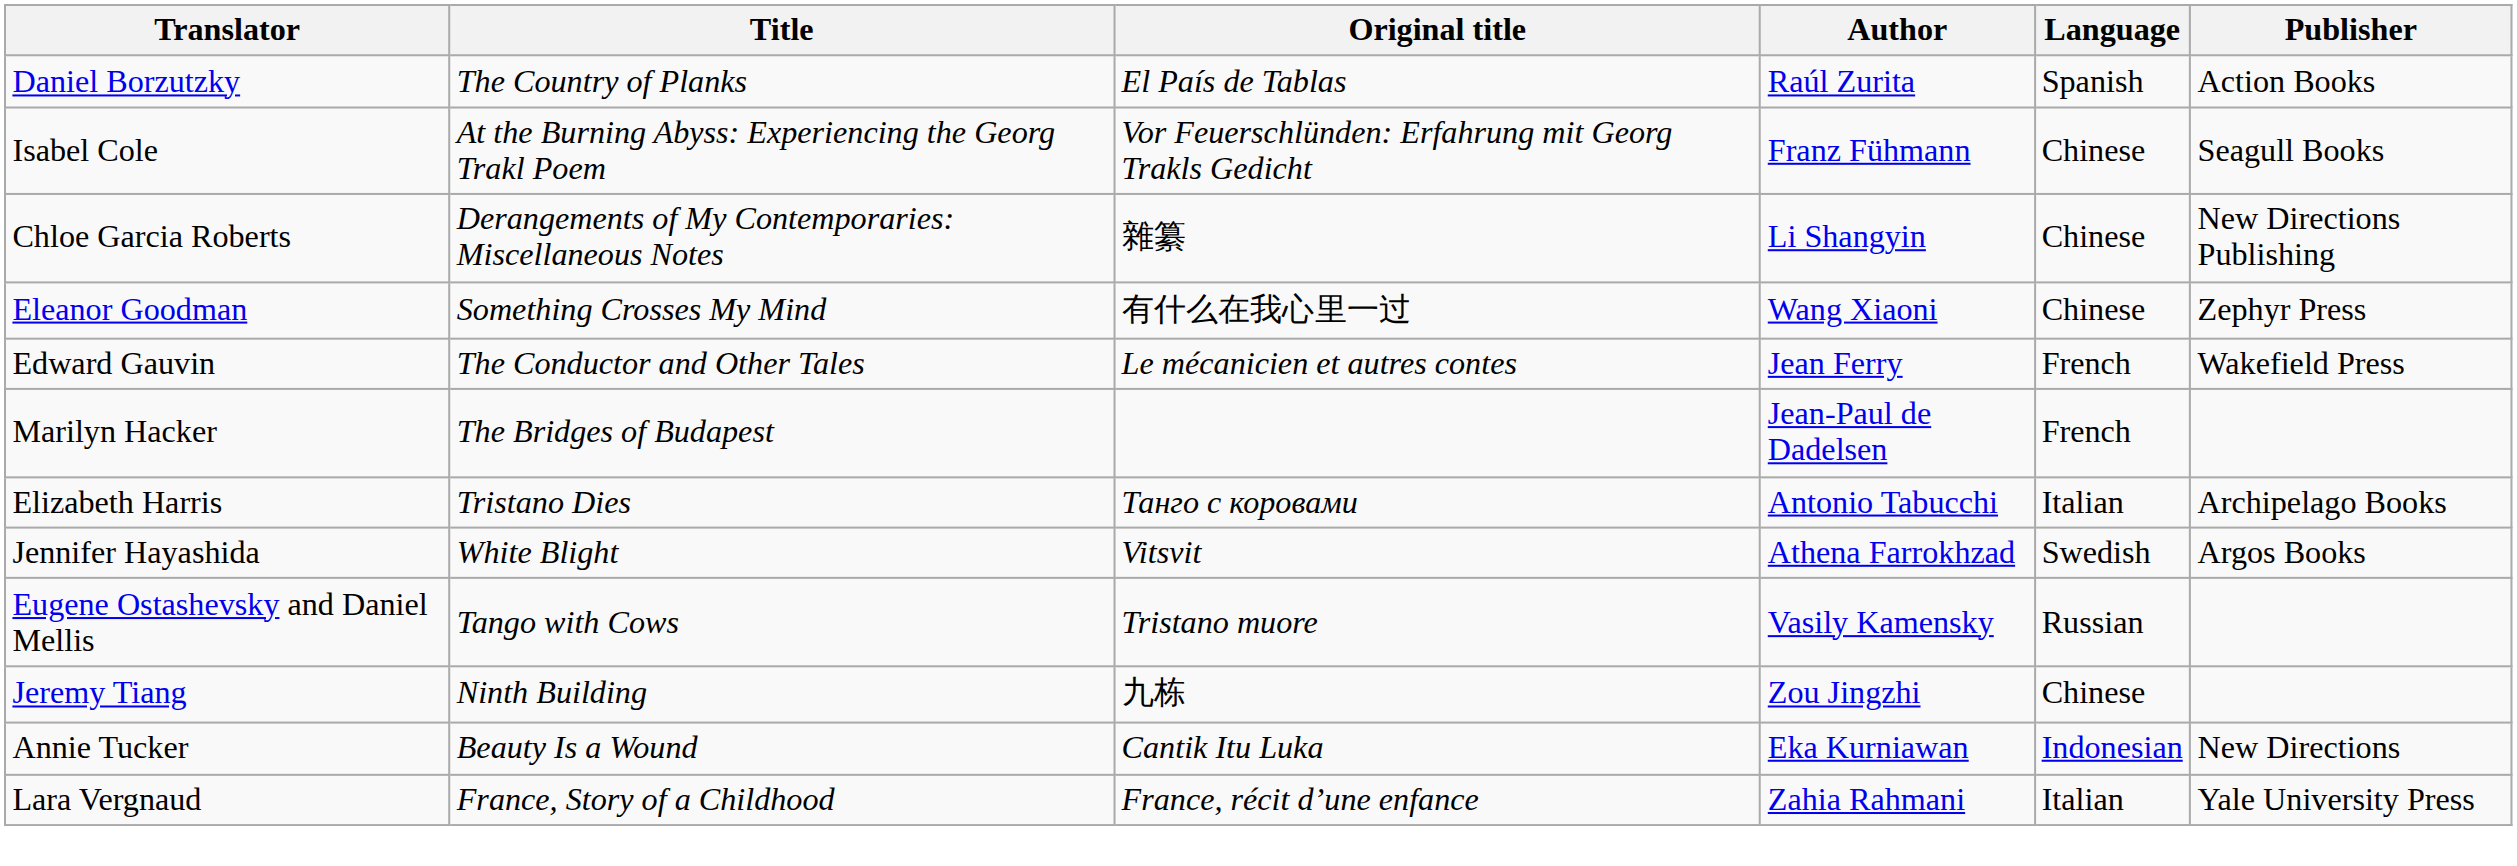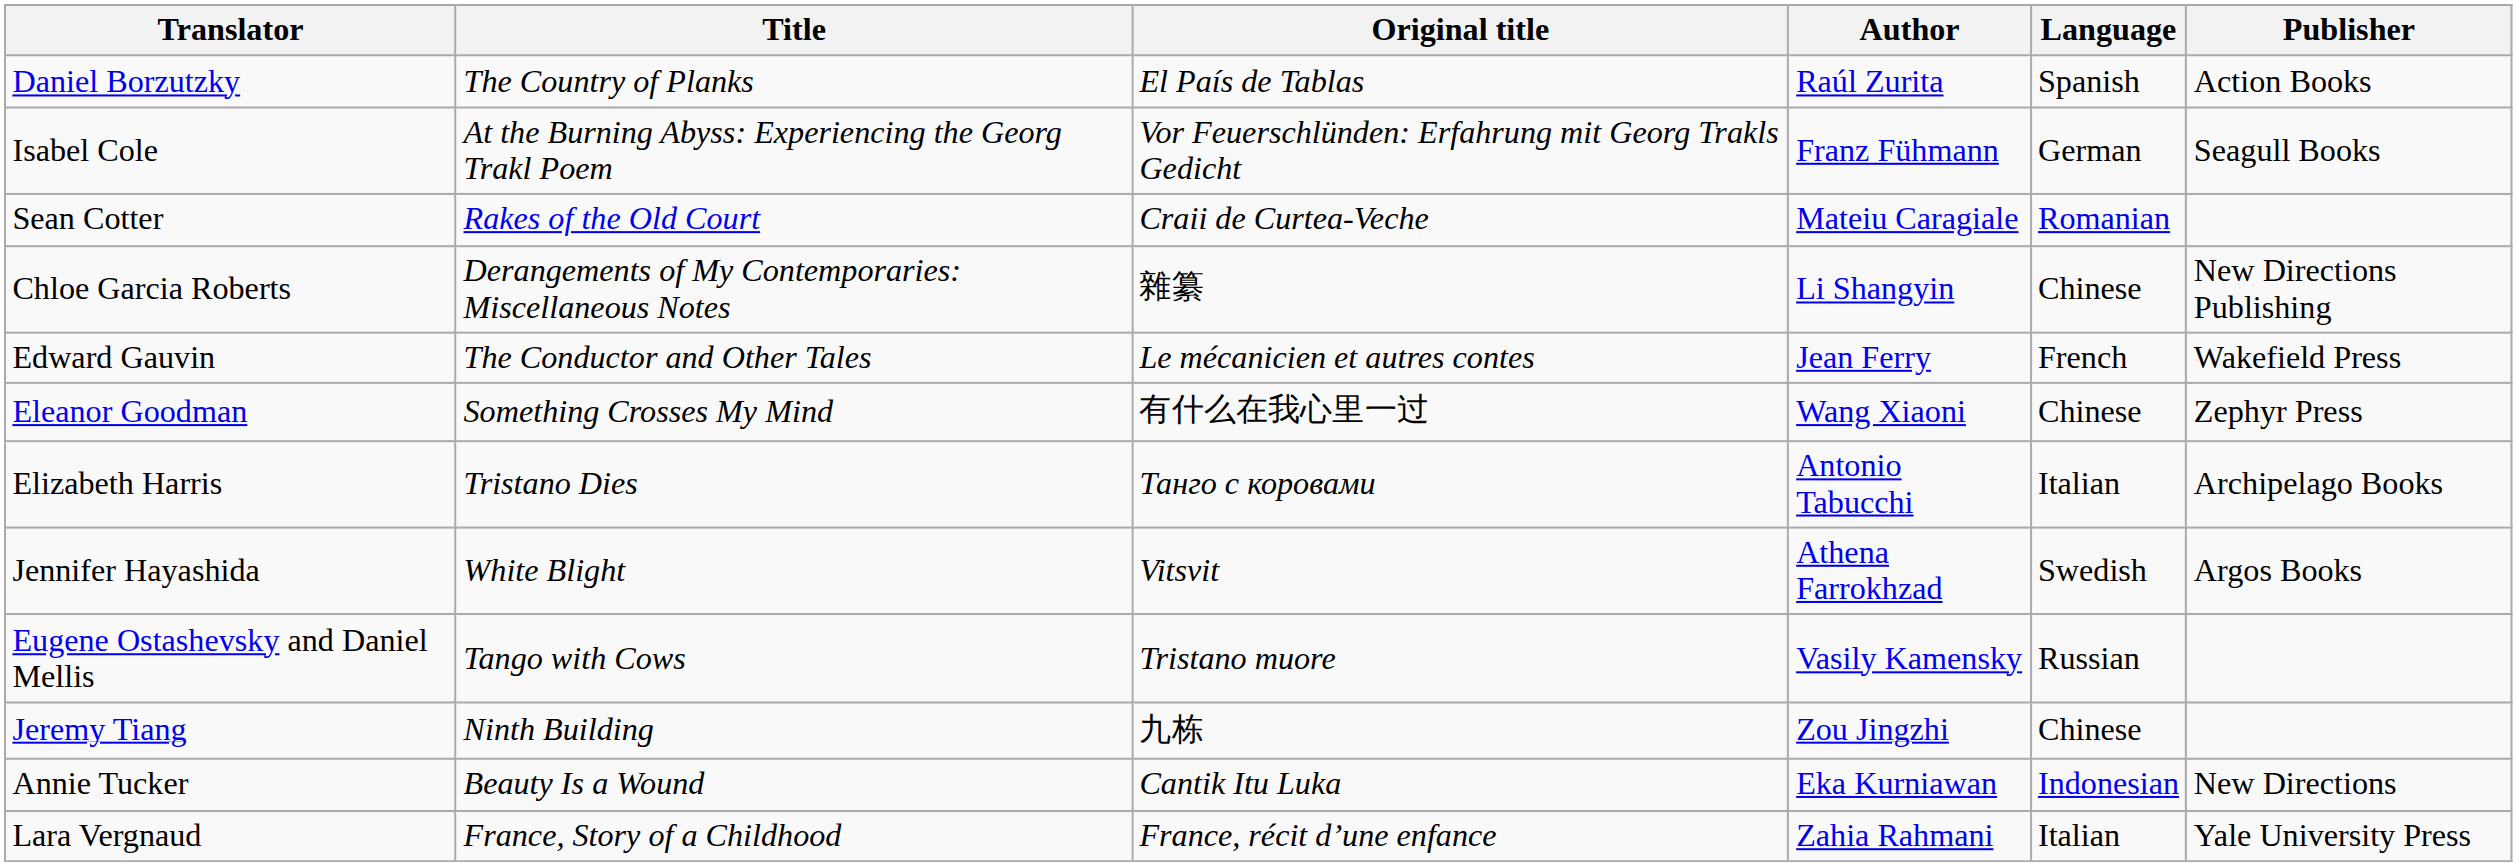 <table class="wikitable sortable">
 <tr>
 <th>Translator</th>
 <th>Title</th>
 <th>Original title</th>
 <th>Author</th>
 <th>Language</th>
 <th>Publisher</th>
 </tr>
 <tr>
 <td><a href='#'>Daniel Borzutzky</a></td>
 <td><em>The Country of Planks</em></td>
 <td><em>El País de Tablas</em></td>
 <td> <a href='#'>Raúl Zurita</a></td>
 <td>Spanish</td>
 <td>Action Books</td>
 </tr>
 <tr>
 <td>Isabel Cole</td>
 <td><em>At the Burning Abyss: Experiencing the Georg Trakl Poem</em></td>
 <td><em>Vor Feuerschlünden: Erfahrung mit Georg Trakls Gedicht</em></td>
 <td> <a href='#'>Franz Fühmann</a></td>
-<td>Chinese</td>
+<td>German</td>
 <td>Seagull Books</td>
+</tr>
+<tr>
+<td>Sean Cotter</td>
+<td><em><a href='#'>Rakes of the Old Court</a></em></td>
+<td><em>Craii de Curtea-Veche</em></td>
+<td> <a href='#'>Mateiu Caragiale</a></td>
+<td><a href='#'>Romanian</a></td>
+<td></td>
 </tr>
 <tr>
 <td>Chloe Garcia Roberts</td>
 <td><em>Derangements of My Contemporaries: Miscellaneous Notes</em></td>
 <td>雜纂</td>
 <td><a href='#'>Li Shangyin</a></td>
 <td>Chinese</td>
 <td>New Directions Publishing</td>
 </tr>
 <tr>
-<td><a href='#'>Eleanor Goodman</a></td>
-<td><em>Something Crosses My Mind</em></td>
-<td>有什么在我心里一过</td>
-<td> <a href='#'>Wang Xiaoni</a></td>
-<td>Chinese</td>
-<td>Zephyr Press</td>
-</tr>
-<tr>
 <td>Edward Gauvin</td>
 <td><em>The Conductor and Other Tales</em></td>
 <td><em>Le mécanicien et autres contes</em></td>
 <td> <a href='#'>Jean Ferry</a></td>
 <td>French</td>
 <td>Wakefield Press</td>
 </tr>
 <tr>
-<td>Marilyn Hacker</td>
-<td><em>The Bridges of Budapest</em></td>
-<td></td>
-<td> <a href='#'>Jean-Paul de Dadelsen</a></td>
-<td>French</td>
-<td></td>
+<td><a href='#'>Eleanor Goodman</a></td>
+<td><em>Something Crosses My Mind</em></td>
+<td>有什么在我心里一过</td>
+<td> <a href='#'>Wang Xiaoni</a></td>
+<td>Chinese</td>
+<td>Zephyr Press</td>
 </tr>
 <tr>
 <td>Elizabeth Harris</td>
 <td><em>Tristano Dies</em></td>
 <td><em>Танго с коровами</em></td>
 <td> <a href='#'>Antonio Tabucchi</a></td>
 <td>Italian</td>
 <td>Archipelago Books</td>
 </tr>
 <tr>
 <td>Jennifer Hayashida</td>
 <td><em>White Blight</em></td>
 <td><em>Vitsvit</em></td>
 <td> <a href='#'>Athena Farrokhzad</a></td>
 <td>Swedish</td>
 <td>Argos Books</td>
 </tr>
 <tr>
 <td><a href='#'>Eugene Ostashevsky</a> and Daniel Mellis</td>
 <td><em>Tango with Cows</em></td>
 <td><em>Tristano muore</em></td>
 <td> <a href='#'>Vasily Kamensky</a></td>
 <td>Russian</td>
 <td></td>
 </tr>
 <tr>
 <td><a href='#'>Jeremy Tiang</a></td>
 <td><em>Ninth Building</em></td>
 <td>九栋</td>
 <td> <a href='#'>Zou Jingzhi</a></td>
 <td>Chinese</td>
 <td></td>
 </tr>
 <tr>
 <td>Annie Tucker</td>
 <td><em>Beauty Is a Wound</em></td>
 <td><em>Cantik Itu Luka</em></td>
 <td> <a href='#'>Eka Kurniawan</a></td>
 <td><a href='#'>Indonesian</a></td>
 <td>New Directions</td>
 </tr>
 <tr>
 <td>Lara Vergnaud</td>
 <td><em>France, Story of a Childhood</em></td>
 <td><em>France, récit d’une enfance</em></td>
 <td> <a href='#'>Zahia Rahmani</a></td>
 <td>Italian</td>
 <td>Yale University Press</td>
 </tr>
 </table>
